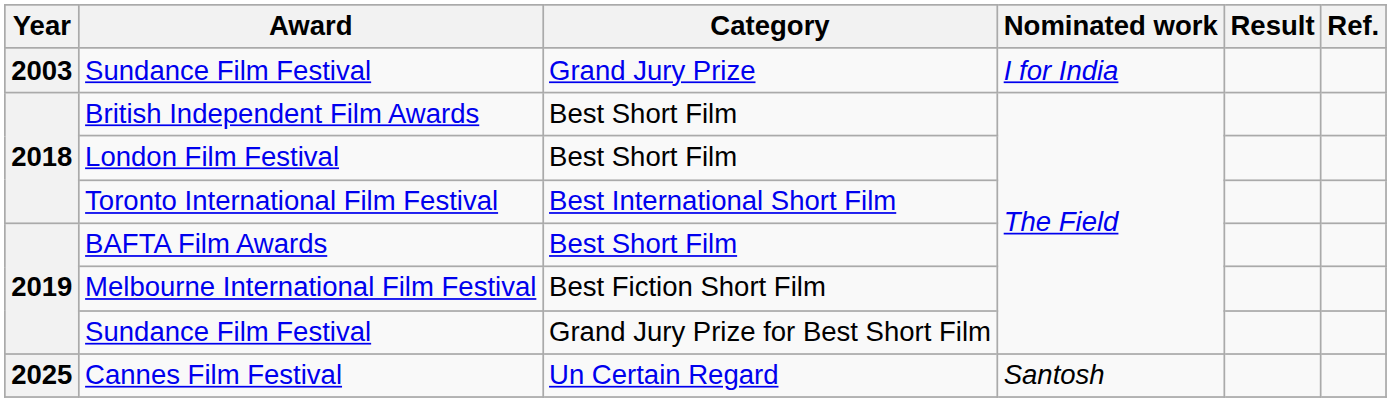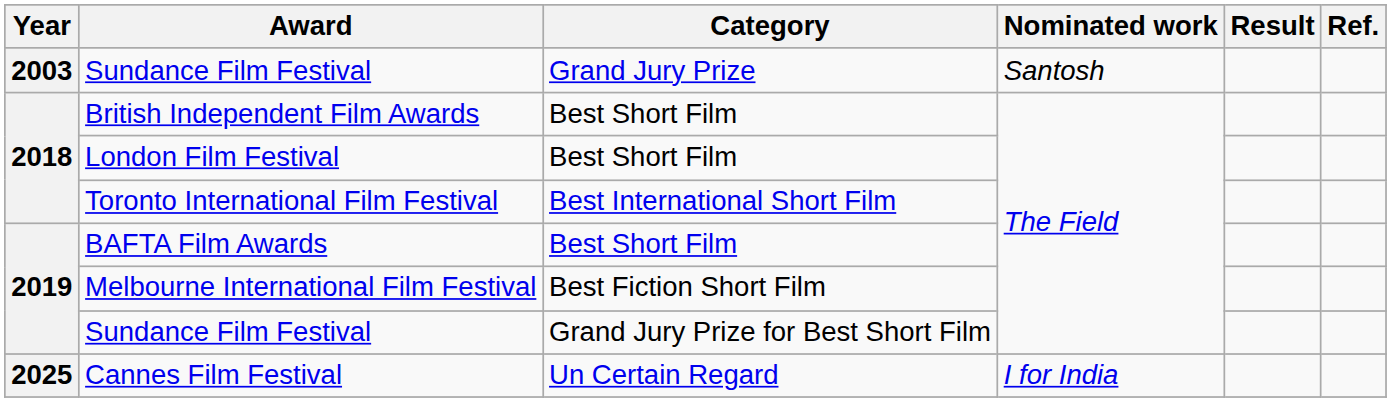 <table class="wikitable plainrowheaders">
 <tr>
 <th scope="col">Year</th>
 <th scope="col">Award</th>
 <th scope="col">Category</th>
 <th scope="col">Nominated work</th>
 <th scope="col">Result</th>
 <th scope="col">Ref.</th>
 </tr>
 <tr>
 <th scope="row">2003</th>
 <td><a href='#'>Sundance Film Festival</a></td>
 <td><a href='#'>Grand Jury Prize</a></td>
-<td><em><a href='#'>I for India</a></em></td>
+<td><em>Santosh</em></td>
 <td></td>
 <td align="center"></td>
 </tr>
 <tr>
 <th scope="row" rowspan="3">2018</th>
 <td><a href='#'>British Independent Film Awards</a></td>
 <td>Best Short Film</td>
 <td rowspan="6"><em><a href='#'>The Field</a></em></td>
 <td></td>
 <td align="center"></td>
 </tr>
 <tr>
 <td><a href='#'>London Film Festival</a></td>
 <td>Best Short Film</td>
 <td></td>
 <td align="center"></td>
 </tr>
 <tr>
 <td><a href='#'>Toronto International Film Festival</a></td>
 <td><a href='#'>Best International Short Film</a></td>
 <td></td>
 <td align="center"></td>
 </tr>
 <tr>
 <th scope="row" rowspan="3">2019</th>
 <td><a href='#'>BAFTA Film Awards</a></td>
 <td><a href='#'>Best Short Film</a></td>
 <td></td>
 <td align="center"></td>
 </tr>
 <tr>
 <td><a href='#'>Melbourne International Film Festival</a></td>
 <td>Best Fiction Short Film</td>
 <td></td>
 <td align="center"></td>
 </tr>
 <tr>
 <td><a href='#'>Sundance Film Festival</a></td>
 <td>Grand Jury Prize for Best Short Film</td>
 <td></td>
 <td align="center"></td>
 </tr>
 <tr>
 <th scope="row">2025</th>
 <td><a href='#'>Cannes Film Festival</a></td>
 <td><a href='#'>Un Certain Regard</a></td>
-<td><em>Santosh</em></td>
+<td><em><a href='#'>I for India</a></em></td>
 <td></td>
 <td align="center"></td>
 </tr>
 </table>
